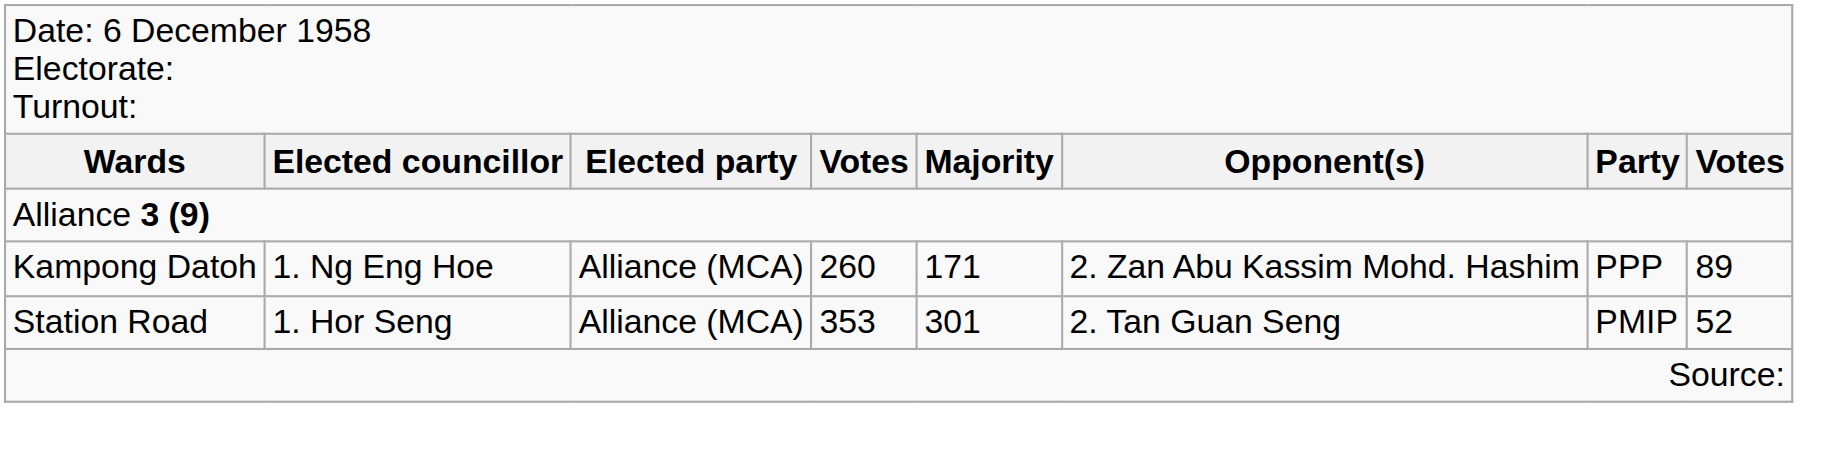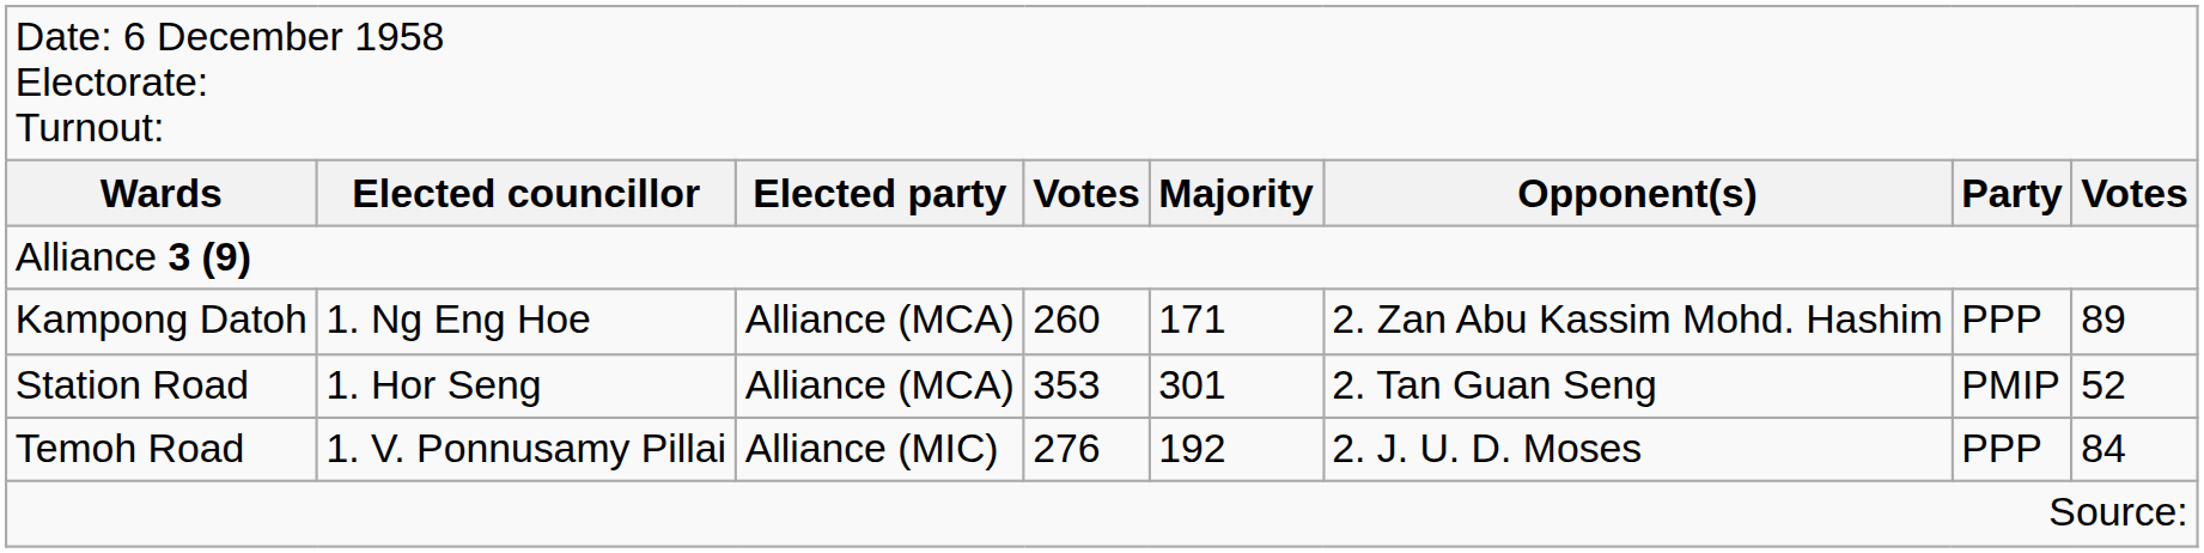 <table class=wikitable>
 <tr>
 <td colspan=8>Date: 6 December 1958<br>Electorate: <br>Turnout:</td>
 </tr>
 <tr>
 <th>Wards</th>
 <th>Elected councillor</th>
 <th>Elected party</th>
 <th>Votes</th>
 <th>Majority</th>
 <th>Opponent(s)</th>
 <th>Party</th>
 <th>Votes</th>
 </tr>
 <tr>
 <td colspan=8>Alliance <strong>3 (9)</strong> </td>
 </tr>
 <tr>
 <td>Kampong Datoh</td>
 <td>1. Ng Eng Hoe</td>
 <td>Alliance (MCA)</td>
 <td>260</td>
 <td>171</td>
 <td>2. Zan Abu Kassim Mohd. Hashim</td>
 <td>PPP</td>
 <td>89</td>
 </tr>
 <tr>
 <td>Station Road</td>
 <td>1. Hor Seng</td>
 <td>Alliance (MCA)</td>
 <td>353</td>
 <td>301</td>
 <td>2. Tan Guan Seng</td>
 <td>PMIP</td>
 <td>52</td>
 </tr>
 <tr>
+<td>Temoh Road</td>
+<td>1. V. Ponnusamy Pillai</td>
+<td>Alliance (MIC)</td>
+<td>276</td>
+<td>192</td>
+<td>2. J. U. D. Moses</td>
+<td>PPP</td>
+<td>84</td>
+</tr>
+<tr>
 <td colspan="8" style="text-align:right;">Source: </td>
 </tr>
 </table>
